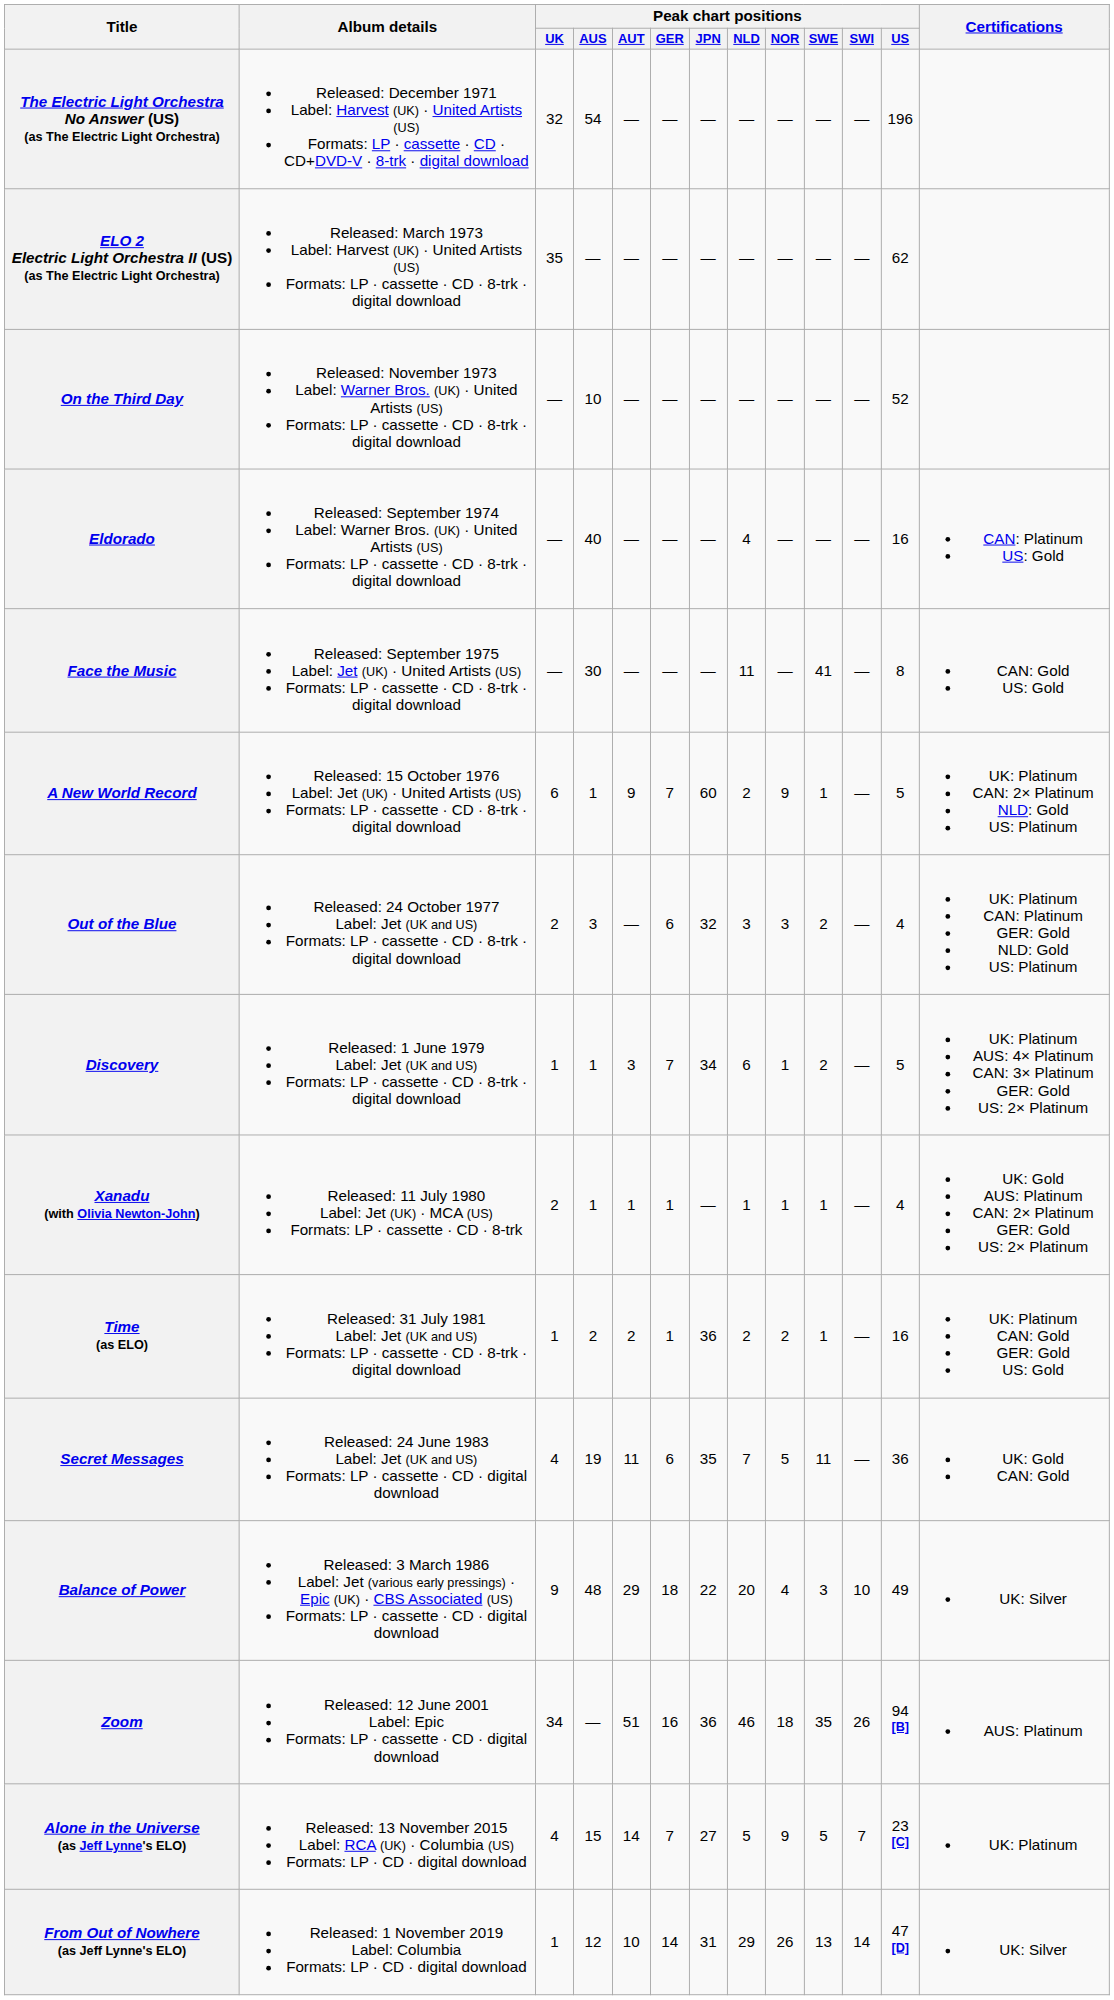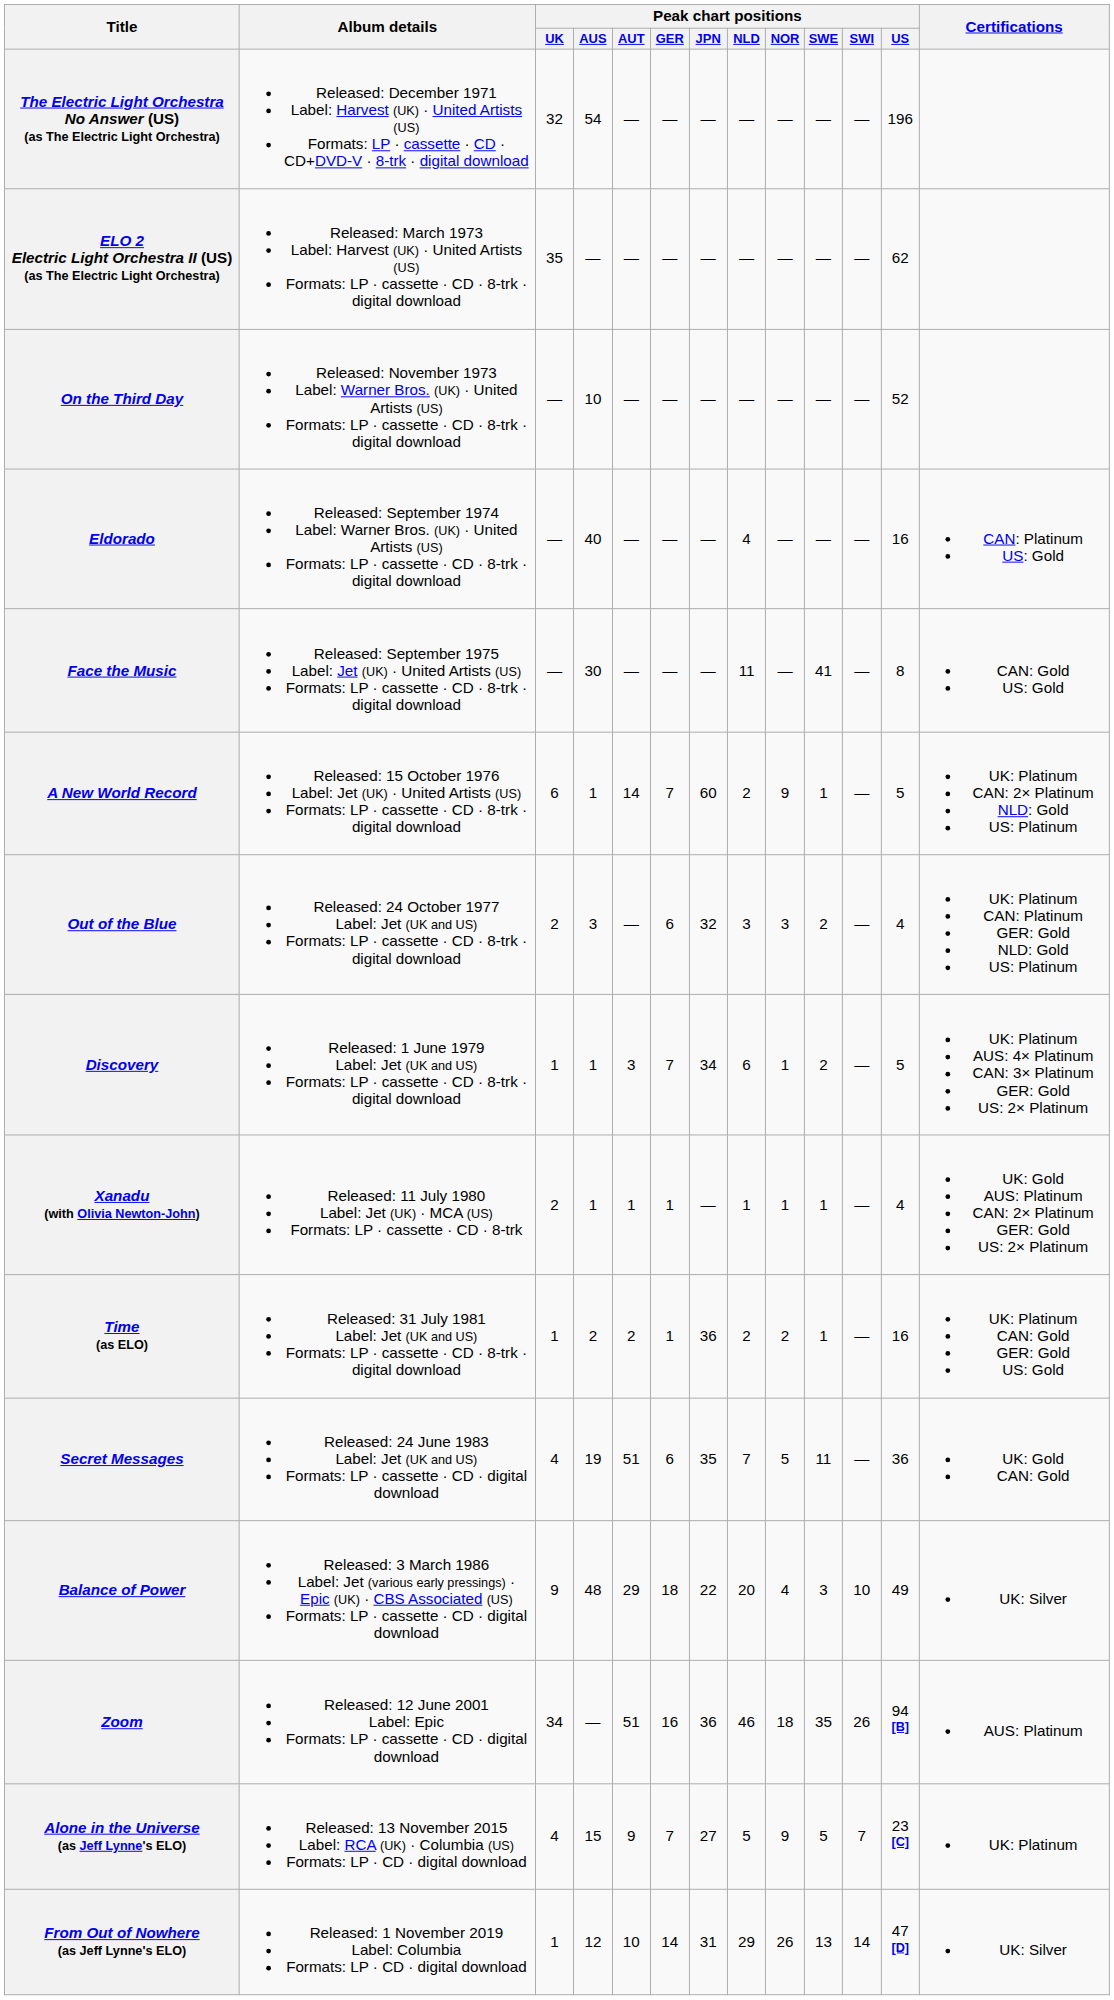 <table class="wikitable plainrowheaders" style="text-align:center;" border="1">
 <tr>
 <th scope="col" rowspan="2" style="width:15em;">Title</th>
 <th scope="col" rowspan="2" style="width:19em;">Album details</th>
 <th scope="col" colspan="10">Peak chart positions</th>
 <th scope="col" rowspan="2" style="width:12em;"><a href='#'>Certifications</a></th>
 </tr>
 <tr>
 <th scope="col" style="width:2.5em;font-size:85%;"><a href='#'>UK</a> <br></th>
 <th scope="col" style="width:2.5em;font-size:85%;"><a href='#'>AUS</a><br></th>
 <th scope="col" style="width:2.5em;font-size:85%;"><a href='#'>AUT</a><br></th>
 <th scope="col" style="width:2.5em;font-size:85%;"><a href='#'>GER</a><br></th>
 <th scope="col" style="width:2.5em;font-size:85%;"><a href='#'>JPN</a><br></th>
 <th scope="col" style="width:2.5em;font-size:85%;"><a href='#'>NLD</a><br></th>
 <th scope="col" style="width:2.5em;font-size:85%;"><a href='#'>NOR</a><br></th>
 <th scope="col" style="width:2.5em;font-size:85%;"><a href='#'>SWE</a><br></th>
 <th scope="col" style="width:2.5em;font-size:85%;"><a href='#'>SWI</a><br></th>
 <th scope="col" style="width:2.5em;font-size:85%;"><a href='#'>US</a> <br></th>
 </tr>
 <tr>
 <th scope="row"><em><a href='#'>The Electric Light Orchestra</a></em><br><em>No Answer</em> (US)<br><small> (as The Electric Light Orchestra)</small></th>
 <td><br><ul><li>Released: December 1971</li><li>Label: <a href='#'>Harvest</a> <small>(UK)</small> · <a href='#'>United Artists</a> <small>(US)</small></li><li>Formats: <a href='#'>LP</a> · <a href='#'>cassette</a> · <a href='#'>CD</a> · <br>CD+<a href='#'>DVD-V</a> · <a href='#'>8-trk</a> · <a href='#'>digital download</a></li></ul></td>
 <td>32</td>
 <td>54</td>
 <td>—</td>
 <td>—</td>
 <td>—</td>
 <td>—</td>
 <td>—</td>
 <td>—</td>
 <td>—</td>
 <td>196</td>
 <td></td>
 </tr>
 <tr>
 <th scope="row"><em><a href='#'>ELO 2</a></em><br><em>Electric Light Orchestra II</em> (US)<br><small> (as The Electric Light Orchestra)</small></th>
 <td><br><ul><li>Released: March 1973</li><li>Label: Harvest <small>(UK)</small> · United Artists <small>(US)</small></li><li>Formats: LP · cassette · CD · 8-trk · <br>digital download</li></ul></td>
 <td>35</td>
 <td>—</td>
 <td>—</td>
 <td>—</td>
 <td>—</td>
 <td>—</td>
 <td>—</td>
 <td>—</td>
 <td>—</td>
 <td>62</td>
 <td></td>
 </tr>
 <tr>
 <th scope="row"><em><a href='#'>On the Third Day</a></em></th>
 <td><br><ul><li>Released: November 1973</li><li>Label: <a href='#'>Warner Bros.</a> <small>(UK)</small> · United<br>Artists <small>(US)</small></li><li>Formats: LP · cassette · CD · 8-trk · <br>digital download</li></ul></td>
 <td>—</td>
 <td>10</td>
 <td>—</td>
 <td>—</td>
 <td>—</td>
 <td>—</td>
 <td>—</td>
 <td>—</td>
 <td>—</td>
 <td>52</td>
 <td></td>
 </tr>
 <tr>
 <th scope="row"><em><a href='#'>Eldorado</a></em></th>
 <td><br><ul><li>Released: September 1974</li><li>Label: Warner Bros. <small>(UK)</small> · United<br>Artists <small>(US)</small></li><li>Formats: LP · cassette · CD · 8-trk · <br>digital download</li></ul></td>
 <td>—</td>
 <td>40</td>
 <td>—</td>
 <td>—</td>
 <td>—</td>
 <td>4</td>
 <td>—</td>
 <td>—</td>
 <td>—</td>
 <td>16</td>
 <td><br><ul><li><a href='#'>CAN</a>: Platinum</li><li><a href='#'>US</a>: Gold</li></ul></td>
 </tr>
 <tr>
 <th scope="row"><em><a href='#'>Face the Music</a></em></th>
 <td><br><ul><li>Released: September 1975</li><li>Label: <a href='#'>Jet</a> <small>(UK)</small> · United Artists <small>(US)</small></li><li>Formats: LP · cassette · CD · 8-trk · <br>digital download</li></ul></td>
 <td>—</td>
 <td>30</td>
 <td>—</td>
 <td>—</td>
 <td>—</td>
 <td>11</td>
 <td>—</td>
 <td>41</td>
 <td>—</td>
 <td>8</td>
 <td><br><ul><li>CAN: Gold</li><li>US: Gold</li></ul></td>
 </tr>
 <tr>
 <th scope="row"><em><a href='#'>A New World Record</a></em></th>
 <td><br><ul><li>Released: 15 October 1976</li><li>Label: Jet <small>(UK)</small> · United Artists <small>(US)</small></li><li>Formats: LP · cassette · CD · 8-trk · <br>digital download</li></ul></td>
 <td>6</td>
 <td>1</td>
-<td>9</td>
+<td>14</td>
 <td>7</td>
 <td>60</td>
 <td>2</td>
 <td>9</td>
 <td>1</td>
 <td>—</td>
 <td>5</td>
 <td><br><ul><li>UK: Platinum</li><li>CAN: 2× Platinum</li><li><a href='#'>NLD</a>: Gold</li><li>US: Platinum</li></ul></td>
 </tr>
 <tr>
 <th scope="row"><em><a href='#'>Out of the Blue</a></em></th>
 <td><br><ul><li>Released: 24 October 1977</li><li>Label: Jet <small>(UK and US)</small></li><li>Formats: LP · cassette · CD · 8-trk · <br>digital download</li></ul></td>
 <td>2</td>
 <td>3</td>
 <td>—</td>
 <td>6</td>
 <td>32</td>
 <td>3</td>
 <td>3</td>
 <td>2</td>
 <td>—</td>
 <td>4</td>
 <td><br><ul><li>UK: Platinum</li><li>CAN: Platinum</li><li>GER: Gold</li><li>NLD: Gold</li><li>US: Platinum</li></ul></td>
 </tr>
 <tr>
 <th scope="row"><em><a href='#'>Discovery</a></em></th>
 <td><br><ul><li>Released: 1 June 1979</li><li>Label: Jet <small>(UK and US)</small></li><li>Formats: LP · cassette · CD · 8-trk · <br>digital download</li></ul></td>
 <td>1</td>
 <td>1</td>
 <td>3</td>
 <td>7</td>
 <td>34<br></td>
 <td>6</td>
 <td>1</td>
 <td>2</td>
 <td>—</td>
 <td>5</td>
 <td><br><ul><li>UK: Platinum</li><li>AUS: 4× Platinum</li><li>CAN: 3× Platinum</li><li>GER: Gold</li><li>US: 2× Platinum</li></ul></td>
 </tr>
 <tr>
 <th scope="row"><em><a href='#'>Xanadu</a></em><br><small> (with <a href='#'>Olivia Newton-John</a>)</small></th>
 <td><br><ul><li>Released: 11 July 1980 </li><li>Label: Jet <small>(UK)</small> · MCA <small>(US)</small></li><li>Formats: LP · cassette · CD · 8-trk</li></ul></td>
 <td>2</td>
 <td>1</td>
 <td>1</td>
 <td>1</td>
 <td>—</td>
 <td>1</td>
 <td>1</td>
 <td>1</td>
 <td>—</td>
 <td>4</td>
 <td><br><ul><li>UK: Gold</li><li>AUS: Platinum</li><li>CAN: 2× Platinum</li><li>GER: Gold</li><li>US: 2× Platinum</li></ul></td>
 </tr>
 <tr>
 <th scope="row"><em><a href='#'>Time</a></em> <br><small> (as ELO)</small></th>
 <td><br><ul><li>Released: 31 July 1981 </li><li>Label: Jet <small>(UK and US)</small></li><li>Formats: LP · cassette · CD · 8-trk · <br>digital download</li></ul></td>
 <td>1</td>
 <td>2</td>
 <td>2</td>
 <td>1</td>
 <td>36</td>
 <td>2</td>
 <td>2</td>
 <td>1</td>
 <td>—</td>
 <td>16</td>
 <td><br><ul><li>UK: Platinum</li><li>CAN: Gold</li><li>GER: Gold</li><li>US: Gold</li></ul></td>
 </tr>
 <tr>
 <th scope="row"><em><a href='#'>Secret Messages</a></em></th>
 <td><br><ul><li>Released: 24 June 1983</li><li>Label: Jet <small>(UK and US)</small></li><li>Formats: LP · cassette · CD · digital <br>download</li></ul></td>
 <td>4</td>
 <td>19</td>
-<td>11</td>
+<td>51</td>
 <td>6</td>
 <td>35</td>
 <td>7</td>
 <td>5</td>
 <td>11</td>
 <td>—</td>
 <td>36</td>
 <td><br><ul><li>UK: Gold</li><li>CAN: Gold</li></ul></td>
 </tr>
 <tr>
 <th scope="row"><em><a href='#'>Balance of Power</a></em></th>
 <td><br><ul><li>Released: 3 March 1986</li><li>Label: Jet <small>(various early pressings)</small> · <a href='#'>Epic</a> <small>(UK)</small> · <a href='#'>CBS Associated</a> <small>(US)</small></li><li>Formats: LP · cassette · CD · digital <br>download</li></ul></td>
 <td>9</td>
 <td>48</td>
 <td>29</td>
 <td>18</td>
 <td>22</td>
 <td>20</td>
 <td>4</td>
 <td>3</td>
 <td>10</td>
 <td>49</td>
 <td><br><ul><li>UK: Silver</li></ul></td>
 </tr>
 <tr>
 <th scope="row"><em><a href='#'>Zoom</a></em></th>
 <td><br><ul><li>Released: 12 June 2001</li><li>Label: Epic</li><li>Formats: LP · cassette · CD · digital <br>download</li></ul></td>
 <td>34</td>
 <td>—</td>
 <td>51</td>
 <td>16</td>
 <td>36</td>
 <td>46</td>
 <td>18</td>
 <td>35</td>
 <td>26</td>
 <td>94<br><sup><a href='#'><strong>[B]</strong></a></sup></td>
 <td><br><ul><li>AUS: Platinum</li></ul></td>
 </tr>
 <tr>
 <th scope="row"><em><a href='#'>Alone in the Universe</a></em> <br><small> (as <a href='#'>Jeff Lynne</a>'s ELO)</small></th>
 <td><br><ul><li>Released: 13 November 2015</li><li>Label: <a href='#'>RCA</a> <small>(UK)</small> · Columbia <small>(US)</small></li><li>Formats: LP · CD · digital download</li></ul></td>
 <td>4</td>
 <td>15</td>
-<td>14</td>
+<td>9</td>
 <td>7</td>
 <td>27</td>
 <td>5</td>
 <td>9</td>
 <td>5</td>
 <td>7</td>
 <td>23<br><sup><a href='#'><strong>[C]</strong></a></sup></td>
 <td><br><ul><li>UK: Platinum</li></ul></td>
 </tr>
 <tr>
 <th scope="row"><em><a href='#'>From Out of Nowhere</a></em> <br><small> (as Jeff Lynne's ELO)</small></th>
 <td><br><ul><li>Released: 1 November 2019</li><li>Label: Columbia</li><li>Formats: LP · CD · digital download</li></ul></td>
 <td>1</td>
 <td>12</td>
 <td>10</td>
 <td>14</td>
 <td>31</td>
 <td>29</td>
 <td>26<br></td>
 <td>13</td>
 <td>14</td>
 <td>47<br><sup><a href='#'><strong>[D]</strong></a></sup></td>
 <td><br><ul><li>UK: Silver</li></ul></td>
 </tr>
 </table>
